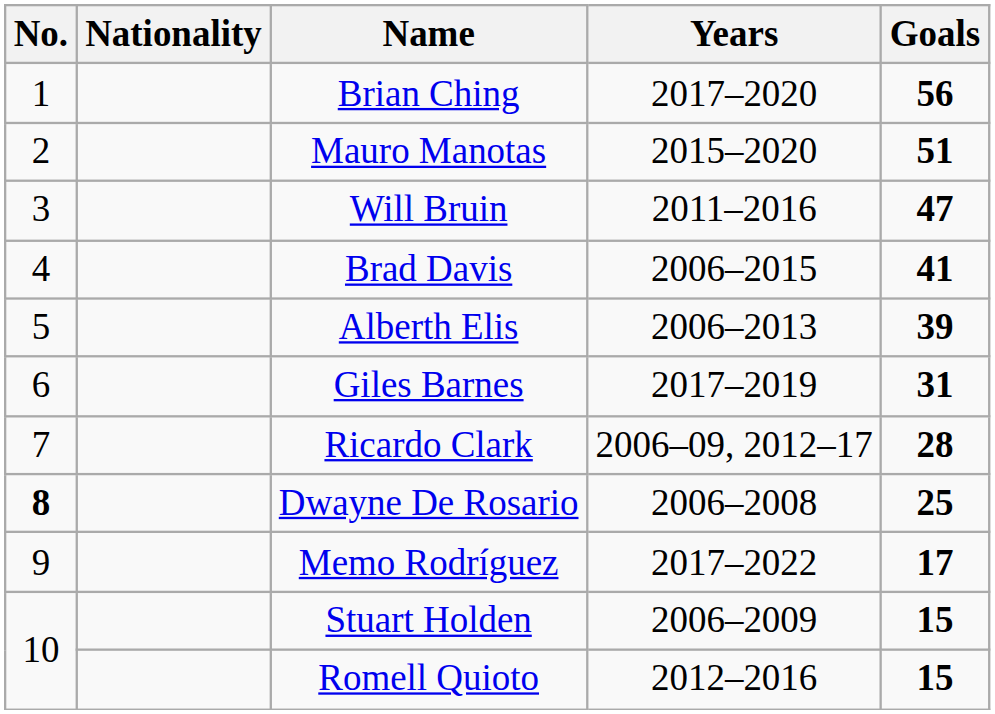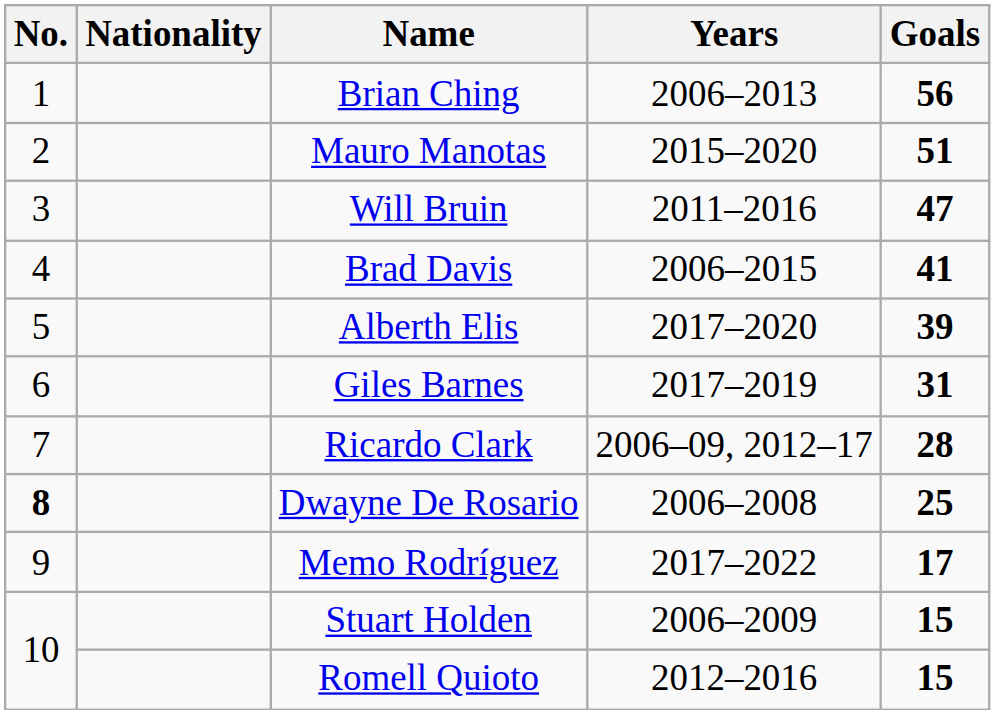 <table class="wikitable sortable" style=text-align:center;>
 <tr>
 <th>No.</th>
 <th>Nationality</th>
 <th>Name</th>
 <th>Years</th>
 <th>Goals</th>
 </tr>
 <tr>
 <td>1</td>
 <td align=left></td>
 <td><a href='#'>Brian Ching</a></td>
-<td>2017–2020</td>
+<td>2006–2013</td>
 <td><strong>56</strong></td>
 </tr>
 <tr>
 <td>2</td>
 <td align="left"></td>
 <td><a href='#'>Mauro Manotas</a></td>
 <td>2015–2020</td>
 <td><strong>51</strong></td>
 </tr>
 <tr>
 <td>3</td>
 <td align="left"></td>
 <td><a href='#'>Will Bruin</a></td>
 <td>2011–2016</td>
 <td><strong>47</strong></td>
 </tr>
 <tr>
 <td>4</td>
 <td align="left"></td>
 <td><a href='#'>Brad Davis</a></td>
 <td>2006–2015</td>
 <td><strong>41</strong></td>
 </tr>
 <tr>
 <td>5</td>
 <td align="left"></td>
 <td><a href='#'>Alberth Elis</a></td>
-<td>2006–2013</td>
+<td>2017–2020</td>
 <td><strong>39</strong></td>
 </tr>
 <tr>
 <td>6</td>
 <td align="left"></td>
 <td><a href='#'>Giles Barnes</a></td>
 <td>2017–2019</td>
 <td><strong>31</strong></td>
 </tr>
 <tr>
 <td>7</td>
 <td align="left"></td>
 <td><a href='#'>Ricardo Clark</a></td>
 <td>2006–09, 2012–17</td>
 <td><strong>28</strong></td>
 </tr>
 <tr>
 <td><strong>8</strong></td>
 <td align="left"></td>
 <td><a href='#'>Dwayne De Rosario</a></td>
 <td>2006–2008</td>
 <td><strong>25</strong></td>
 </tr>
 <tr>
 <td>9</td>
 <td align="left"></td>
 <td><a href='#'>Memo Rodríguez</a></td>
 <td>2017–2022</td>
 <td><strong>17</strong></td>
 </tr>
 <tr>
 <td rowspan="2">10</td>
 <td align="left"></td>
 <td><a href='#'>Stuart Holden</a></td>
 <td>2006–2009</td>
 <td><strong>15</strong></td>
 </tr>
 <tr>
 <td align="left"></td>
 <td><a href='#'>Romell Quioto</a></td>
 <td>2012–2016</td>
 <td><strong>15</strong></td>
 </tr>
 </table>
